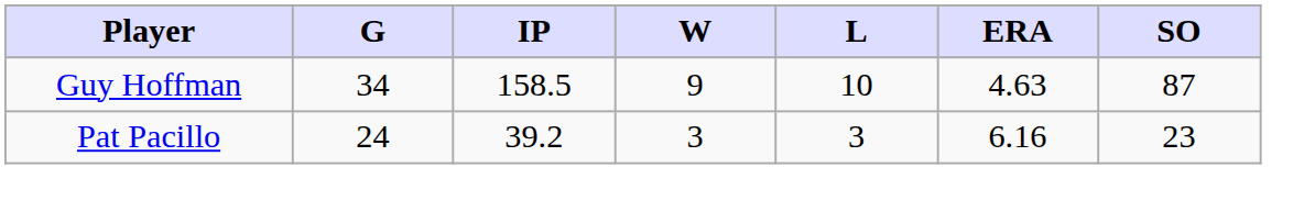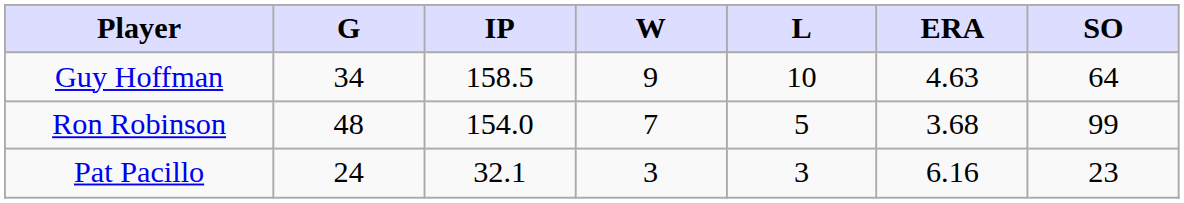 <table class="wikitable sortable">
 <tr>
 <th style="background:#ddf; width:16%;">Player</th>
 <th style="background:#ddf; width:9%;">G</th>
 <th style="background:#ddf; width:9%;">IP</th>
 <th style="background:#ddf; width:9%;">W</th>
 <th style="background:#ddf; width:9%;">L</th>
 <th style="background:#ddf; width:9%;">ERA</th>
 <th style="background:#ddf; width:9%;">SO</th>
 </tr>
 <tr style="text-align:center;">
 <td><a href='#'>Guy Hoffman</a></td>
 <td>34</td>
 <td>158.5</td>
 <td>9</td>
 <td>10</td>
 <td>4.63</td>
-<td>87</td>
+<td>64</td>
+</tr>
+<tr align="center">
+<td><a href='#'>Ron Robinson</a></td>
+<td>48</td>
+<td>154.0</td>
+<td>7</td>
+<td>5</td>
+<td>3.68</td>
+<td>99</td>
 </tr>
 <tr align="center">
 <td><a href='#'>Pat Pacillo</a></td>
 <td>24</td>
-<td>39.2</td>
+<td>32.1</td>
 <td>3</td>
 <td>3</td>
 <td>6.16</td>
 <td>23</td>
 </tr>
 </table>
